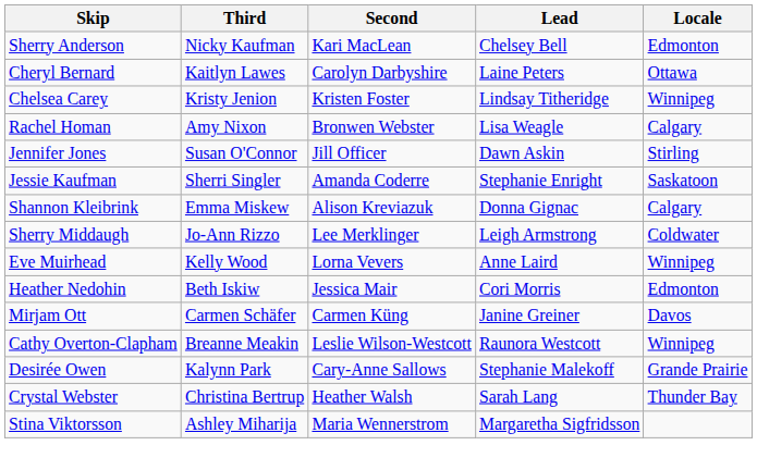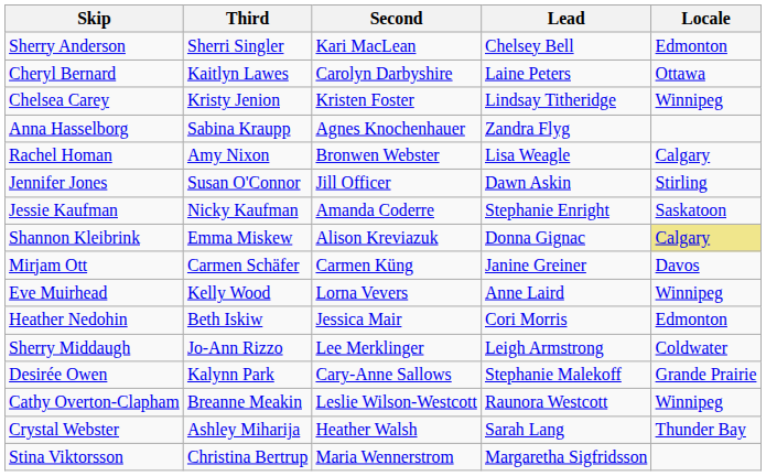 <table class="wikitable">
 <tr>
 <th>Skip</th>
 <th>Third</th>
 <th>Second</th>
 <th>Lead</th>
 <th>Locale</th>
 </tr>
 <tr>
 <td><a href='#'>Sherry Anderson</a></td>
-<td><a href='#'>Nicky Kaufman</a></td>
+<td><a href='#'>Sherri Singler</a></td>
 <td><a href='#'>Kari MacLean</a></td>
 <td><a href='#'>Chelsey Bell</a></td>
 <td> <a href='#'>Edmonton</a></td>
 </tr>
 <tr>
 <td><a href='#'>Cheryl Bernard</a></td>
 <td><a href='#'>Kaitlyn Lawes</a></td>
 <td><a href='#'>Carolyn Darbyshire</a></td>
 <td><a href='#'>Laine Peters</a></td>
 <td> <a href='#'>Ottawa</a></td>
 </tr>
 <tr>
 <td><a href='#'>Chelsea Carey</a></td>
 <td><a href='#'>Kristy Jenion</a></td>
 <td><a href='#'>Kristen Foster</a></td>
 <td><a href='#'>Lindsay Titheridge</a></td>
 <td> <a href='#'>Winnipeg</a></td>
 </tr>
 <tr>
+<td><a href='#'>Anna Hasselborg</a></td>
+<td><a href='#'>Sabina Kraupp</a></td>
+<td><a href='#'>Agnes Knochenhauer</a></td>
+<td><a href='#'>Zandra Flyg</a></td>
+<td></td>
+</tr>
+<tr>
 <td><a href='#'>Rachel Homan</a></td>
 <td><a href='#'>Amy Nixon</a></td>
 <td><a href='#'>Bronwen Webster</a></td>
 <td><a href='#'>Lisa Weagle</a></td>
 <td> <a href='#'>Calgary</a></td>
 </tr>
 <tr>
 <td><a href='#'>Jennifer Jones</a></td>
 <td><a href='#'>Susan O'Connor</a></td>
 <td><a href='#'>Jill Officer</a></td>
 <td><a href='#'>Dawn Askin</a></td>
 <td> <a href='#'>Stirling</a></td>
 </tr>
 <tr>
 <td><a href='#'>Jessie Kaufman</a></td>
-<td><a href='#'>Sherri Singler</a></td>
+<td><a href='#'>Nicky Kaufman</a></td>
 <td><a href='#'>Amanda Coderre</a></td>
 <td><a href='#'>Stephanie Enright</a></td>
 <td> <a href='#'>Saskatoon</a></td>
 </tr>
 <tr>
 <td><a href='#'>Shannon Kleibrink</a></td>
 <td><a href='#'>Emma Miskew</a></td>
 <td><a href='#'>Alison Kreviazuk</a></td>
 <td><a href='#'>Donna Gignac</a></td>
-<td> <a href='#'>Calgary</a></td>
+<td style="background: khaki;"> <a href='#'>Calgary</a></td>
 </tr>
 <tr>
-<td><a href='#'>Sherry Middaugh</a></td>
-<td><a href='#'>Jo-Ann Rizzo</a></td>
-<td><a href='#'>Lee Merklinger</a></td>
-<td><a href='#'>Leigh Armstrong</a></td>
-<td> <a href='#'>Coldwater</a></td>
+<td><a href='#'>Mirjam Ott</a></td>
+<td><a href='#'>Carmen Schäfer</a></td>
+<td><a href='#'>Carmen Küng</a></td>
+<td><a href='#'>Janine Greiner</a></td>
+<td> <a href='#'>Davos</a></td>
 </tr>
 <tr>
 <td><a href='#'>Eve Muirhead</a></td>
 <td><a href='#'>Kelly Wood</a></td>
 <td><a href='#'>Lorna Vevers</a></td>
 <td><a href='#'>Anne Laird</a></td>
 <td> <a href='#'>Winnipeg</a></td>
 </tr>
 <tr>
 <td><a href='#'>Heather Nedohin</a></td>
 <td><a href='#'>Beth Iskiw</a></td>
 <td><a href='#'>Jessica Mair</a></td>
 <td><a href='#'>Cori Morris</a></td>
 <td> <a href='#'>Edmonton</a></td>
 </tr>
 <tr>
-<td><a href='#'>Mirjam Ott</a></td>
-<td><a href='#'>Carmen Schäfer</a></td>
-<td><a href='#'>Carmen Küng</a></td>
-<td><a href='#'>Janine Greiner</a></td>
-<td> <a href='#'>Davos</a></td>
+<td><a href='#'>Sherry Middaugh</a></td>
+<td><a href='#'>Jo-Ann Rizzo</a></td>
+<td><a href='#'>Lee Merklinger</a></td>
+<td><a href='#'>Leigh Armstrong</a></td>
+<td> <a href='#'>Coldwater</a></td>
+</tr>
+<tr>
+<td><a href='#'>Desirée Owen</a></td>
+<td><a href='#'>Kalynn Park</a></td>
+<td><a href='#'>Cary-Anne Sallows</a></td>
+<td><a href='#'>Stephanie Malekoff</a></td>
+<td> <a href='#'>Grande Prairie</a></td>
 </tr>
 <tr>
 <td><a href='#'>Cathy Overton-Clapham</a></td>
 <td><a href='#'>Breanne Meakin</a></td>
 <td><a href='#'>Leslie Wilson-Westcott</a></td>
 <td><a href='#'>Raunora Westcott</a></td>
 <td> <a href='#'>Winnipeg</a></td>
 </tr>
 <tr>
-<td><a href='#'>Desirée Owen</a></td>
-<td><a href='#'>Kalynn Park</a></td>
-<td><a href='#'>Cary-Anne Sallows</a></td>
-<td><a href='#'>Stephanie Malekoff</a></td>
-<td> <a href='#'>Grande Prairie</a></td>
-</tr>
-<tr>
 <td><a href='#'>Crystal Webster</a></td>
-<td><a href='#'>Christina Bertrup</a></td>
+<td><a href='#'>Ashley Miharija</a></td>
 <td><a href='#'>Heather Walsh</a></td>
 <td><a href='#'>Sarah Lang</a></td>
 <td> <a href='#'>Thunder Bay</a></td>
 </tr>
 <tr>
 <td><a href='#'>Stina Viktorsson</a></td>
-<td><a href='#'>Ashley Miharija</a></td>
+<td><a href='#'>Christina Bertrup</a></td>
 <td><a href='#'>Maria Wennerstrom</a></td>
 <td><a href='#'>Margaretha Sigfridsson</a></td>
 <td></td>
 </tr>
 </table>
